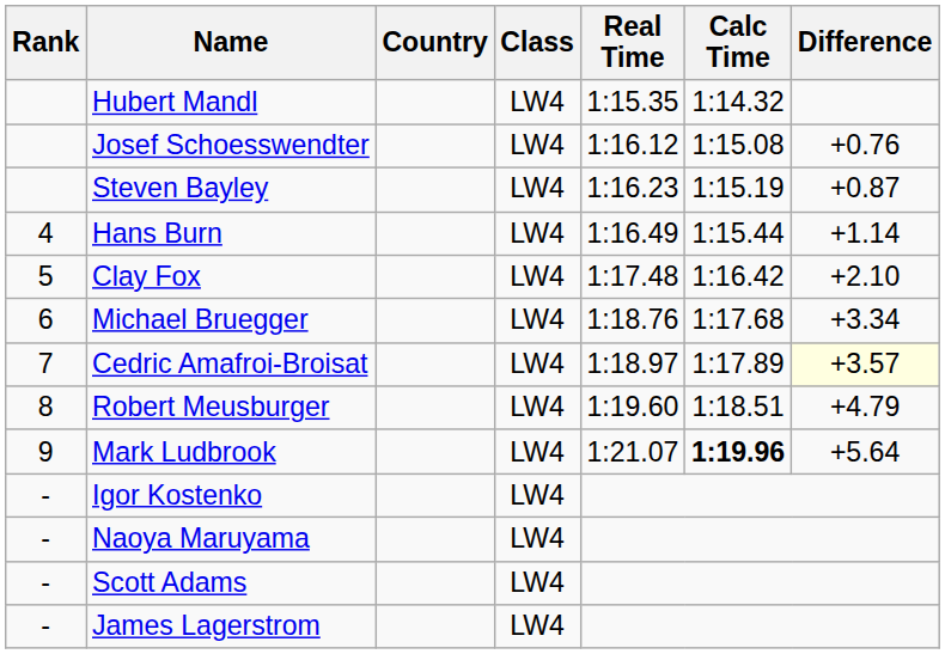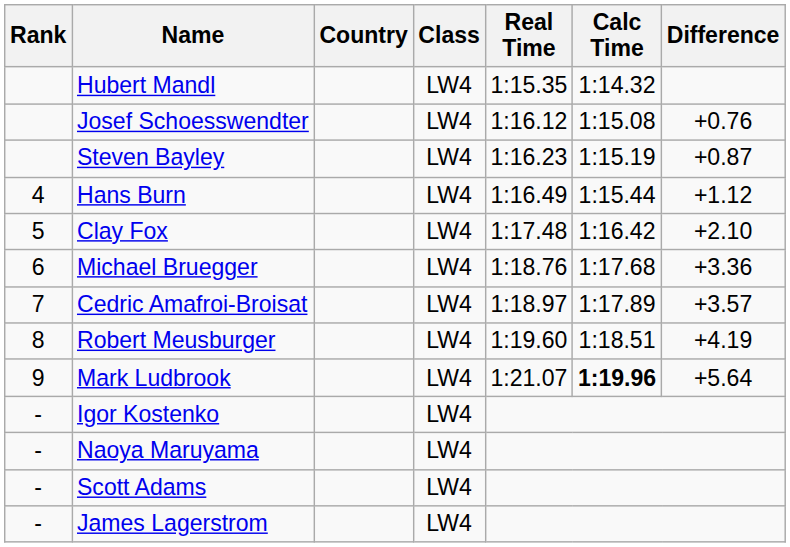 <table class="wikitable sortable" style="text-align:center">
 <tr>
 <th>Rank</th>
 <th>Name</th>
 <th>Country</th>
 <th>Class</th>
 <th>Real<br>Time</th>
 <th>Calc<br>Time</th>
 <th Class="unsortable">Difference</th>
 </tr>
 <tr>
 <td></td>
 <td align=left><a href='#'>Hubert Mandl</a></td>
 <td align=left></td>
 <td>LW4</td>
 <td>1:15.35</td>
 <td>1:14.32</td>
 </tr>
 <tr>
 <td></td>
 <td align=left><a href='#'>Josef Schoesswendter</a></td>
 <td align=left></td>
 <td>LW4</td>
 <td>1:16.12</td>
 <td>1:15.08</td>
 <td>+0.76</td>
 </tr>
 <tr>
 <td></td>
 <td align=left><a href='#'>Steven Bayley</a></td>
 <td align=left></td>
 <td>LW4</td>
 <td>1:16.23</td>
 <td>1:15.19</td>
 <td>+0.87</td>
 </tr>
 <tr>
 <td>4</td>
 <td align=left><a href='#'>Hans Burn</a></td>
 <td align=left></td>
 <td>LW4</td>
 <td>1:16.49</td>
 <td>1:15.44</td>
-<td>+1.14</td>
+<td>+1.12</td>
 </tr>
 <tr>
 <td>5</td>
 <td align=left><a href='#'>Clay Fox</a></td>
 <td align=left></td>
 <td>LW4</td>
 <td>1:17.48</td>
 <td>1:16.42</td>
 <td>+2.10</td>
 </tr>
 <tr>
 <td>6</td>
 <td align=left><a href='#'>Michael Bruegger</a></td>
 <td align=left></td>
 <td>LW4</td>
 <td>1:18.76</td>
 <td>1:17.68</td>
-<td>+3.34</td>
+<td>+3.36</td>
 </tr>
 <tr>
 <td>7</td>
 <td align=left><a href='#'>Cedric Amafroi-Broisat</a></td>
 <td align=left></td>
 <td>LW4</td>
 <td>1:18.97</td>
 <td>1:17.89</td>
-<td style="background: lightyellow;">+3.57</td>
+<td>+3.57</td>
 </tr>
 <tr>
 <td>8</td>
 <td align=left><a href='#'>Robert Meusburger</a></td>
 <td align=left></td>
 <td>LW4</td>
 <td>1:19.60</td>
 <td>1:18.51</td>
-<td>+4.79</td>
+<td>+4.19</td>
 </tr>
 <tr>
 <td>9</td>
 <td align=left><a href='#'>Mark Ludbrook</a></td>
 <td align=left></td>
 <td>LW4</td>
 <td>1:21.07</td>
 <td><strong>1:19.96</strong></td>
 <td>+5.64</td>
 </tr>
 <tr>
 <td>-</td>
 <td align=left><a href='#'>Igor Kostenko</a></td>
 <td align=left></td>
 <td>LW4</td>
 <td colspan=3></td>
 </tr>
 <tr>
 <td>-</td>
 <td align=left><a href='#'>Naoya Maruyama</a></td>
 <td align=left></td>
 <td>LW4</td>
 <td colspan=3></td>
 </tr>
 <tr>
 <td>-</td>
 <td align=left><a href='#'>Scott Adams</a></td>
 <td align=left></td>
 <td>LW4</td>
 <td colspan=3></td>
 </tr>
 <tr>
 <td>-</td>
 <td align=left><a href='#'>James Lagerstrom</a></td>
 <td align=left></td>
 <td>LW4</td>
 <td colspan=3></td>
 </tr>
 </table>
